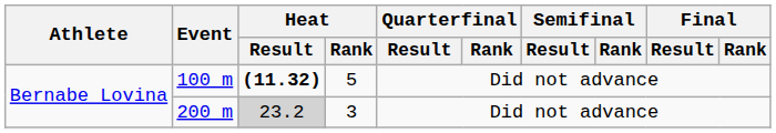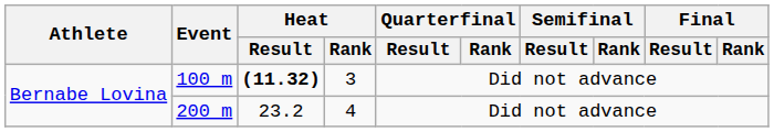 <table class="wikitable" style="font-size:90%">
 <tr>
 <th rowspan="2">Athlete</th>
 <th rowspan="2">Event</th>
 <th colspan="2">Heat</th>
 <th colspan="2">Quarterfinal</th>
 <th colspan="2">Semifinal</th>
 <th colspan="2">Final</th>
 </tr>
 <tr style="font-size:95%">
 <th>Result</th>
 <th>Rank</th>
 <th>Result</th>
 <th>Rank</th>
 <th>Result</th>
 <th>Rank</th>
 <th>Result</th>
 <th>Rank</th>
 </tr>
 <tr align=center>
 <td align=left rowspan=2><a href='#'>Bernabe Lovina</a></td>
 <td align=left><a href='#'>100 m</a></td>
 <td><strong>(11.32)</strong></td>
-<td>5</td>
+<td>3</td>
 <td colspan=6>Did not advance</td>
 </tr>
 <tr align=center>
 <td align=left><a href='#'>200 m</a></td>
-<td style="background: lightgrey;">23.2</td>
-<td>3</td>
+<td>23.2</td>
+<td>4</td>
 <td colspan=6>Did not advance</td>
 </tr>
 </table>
